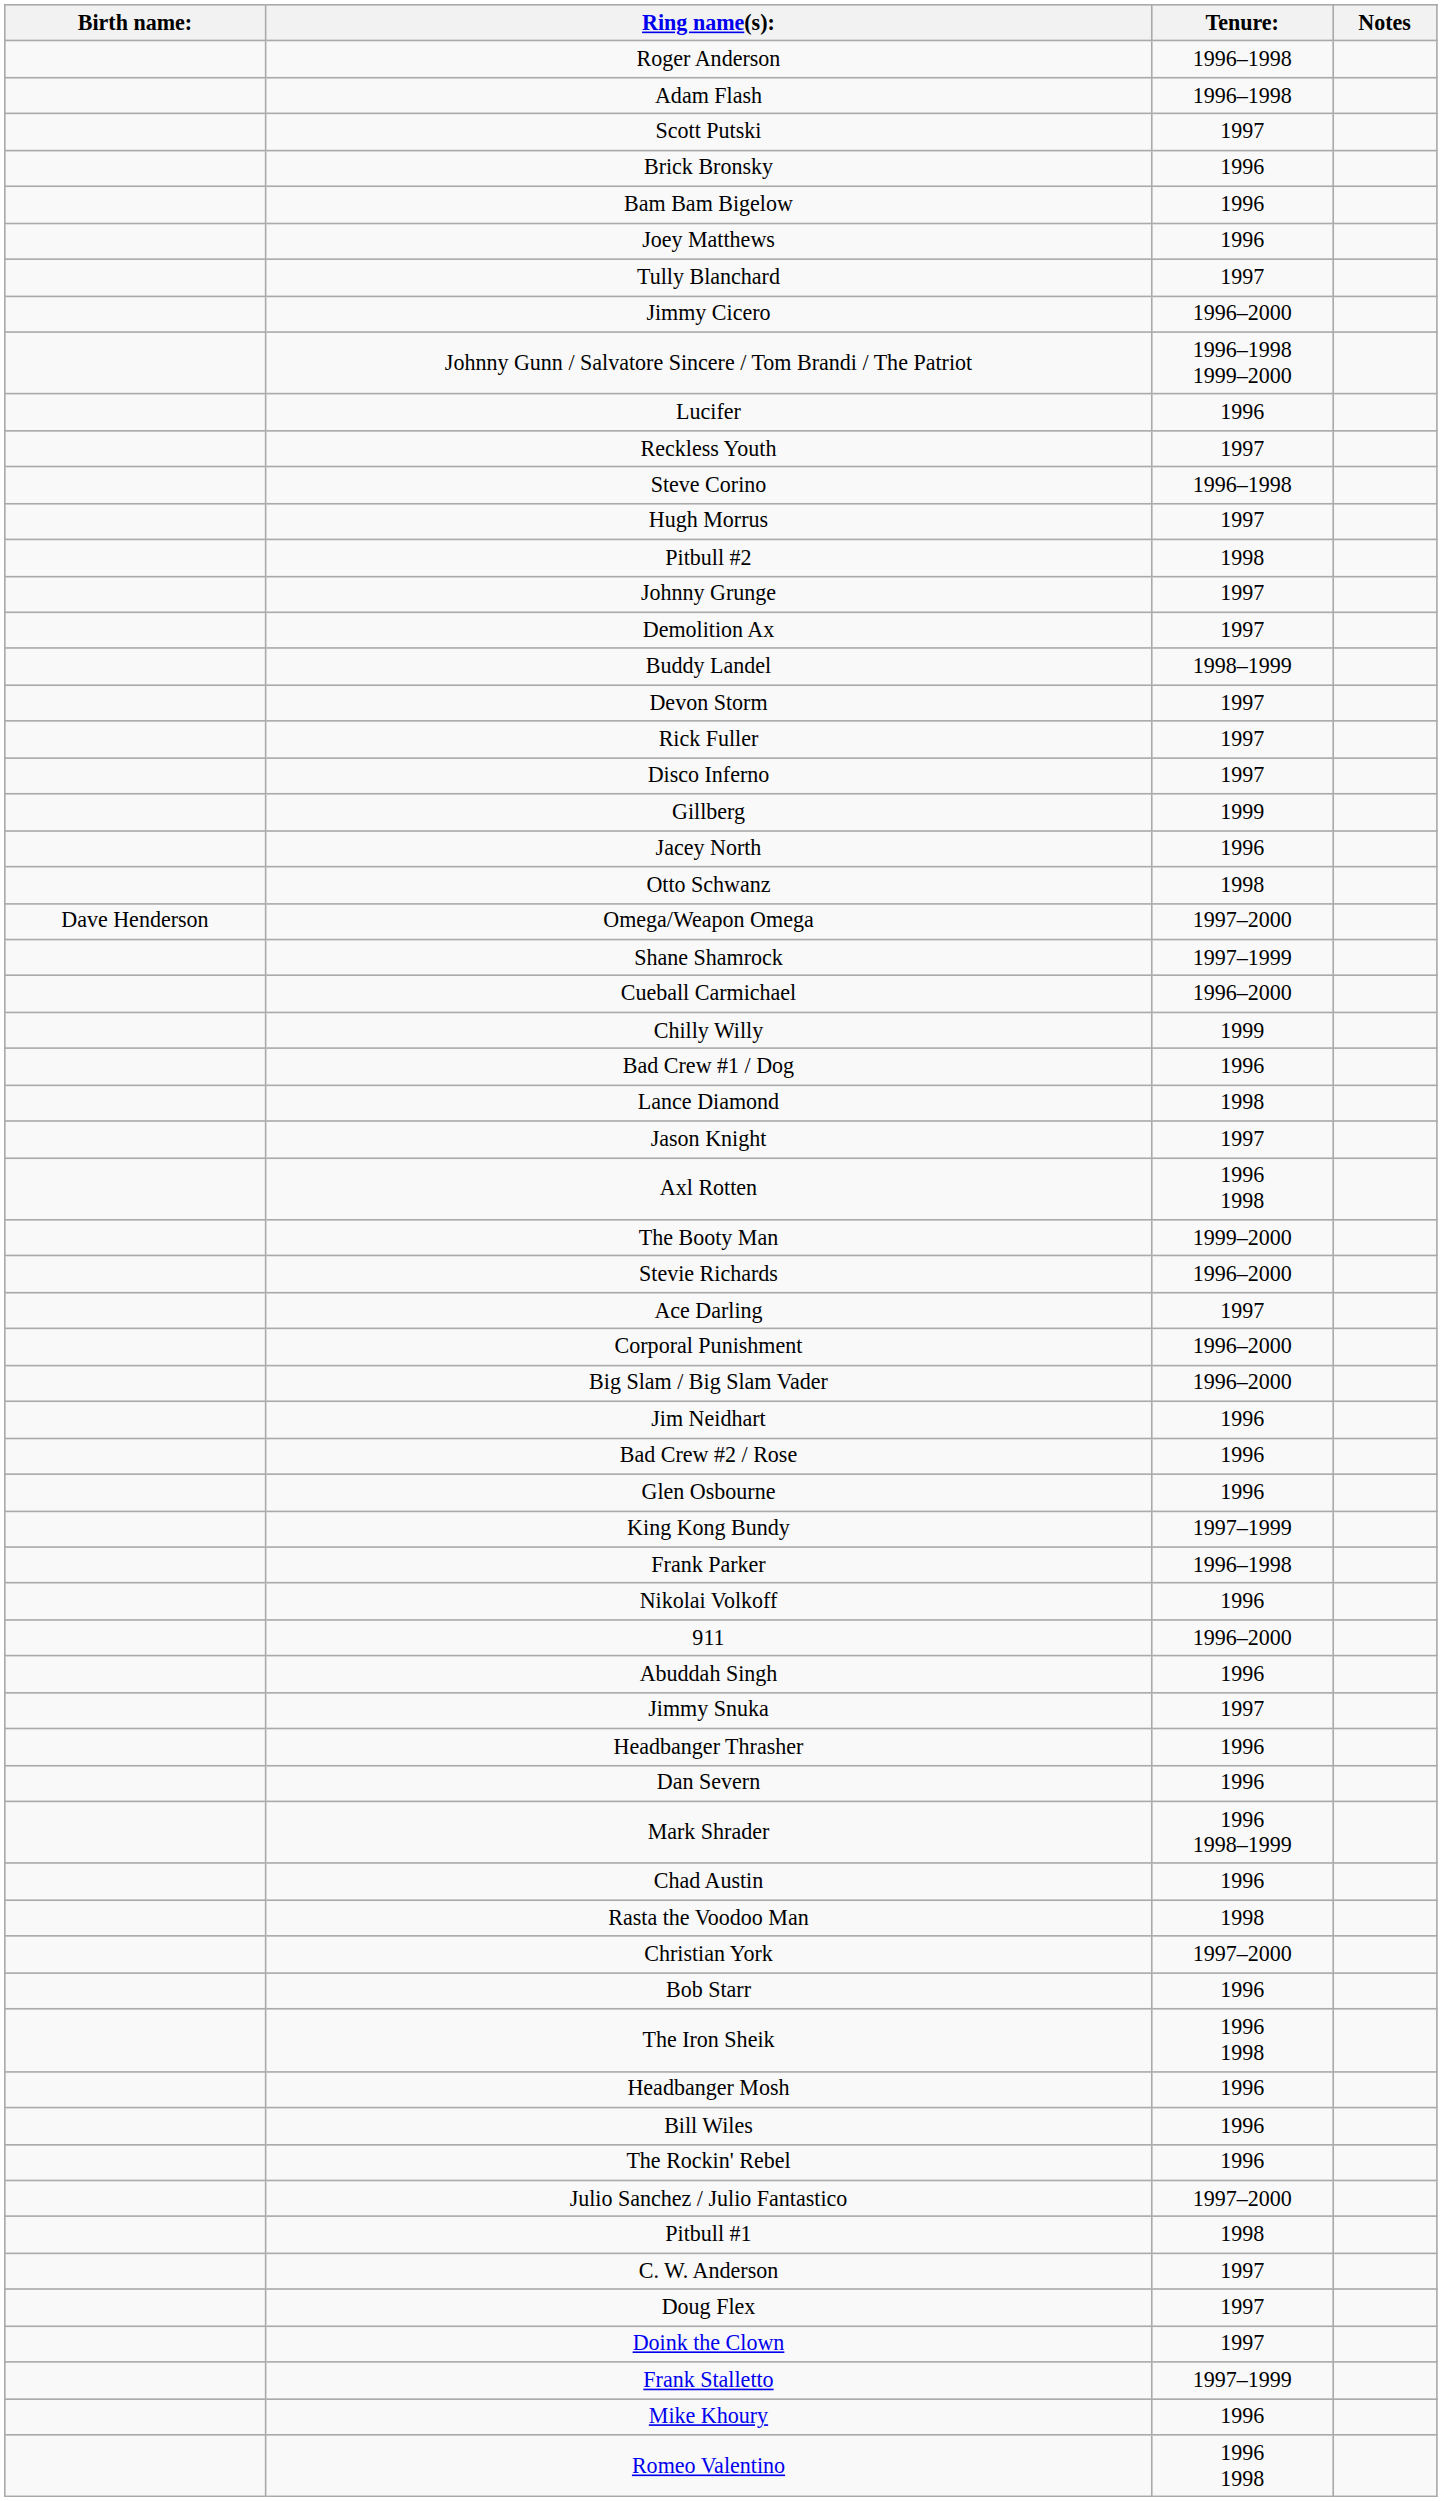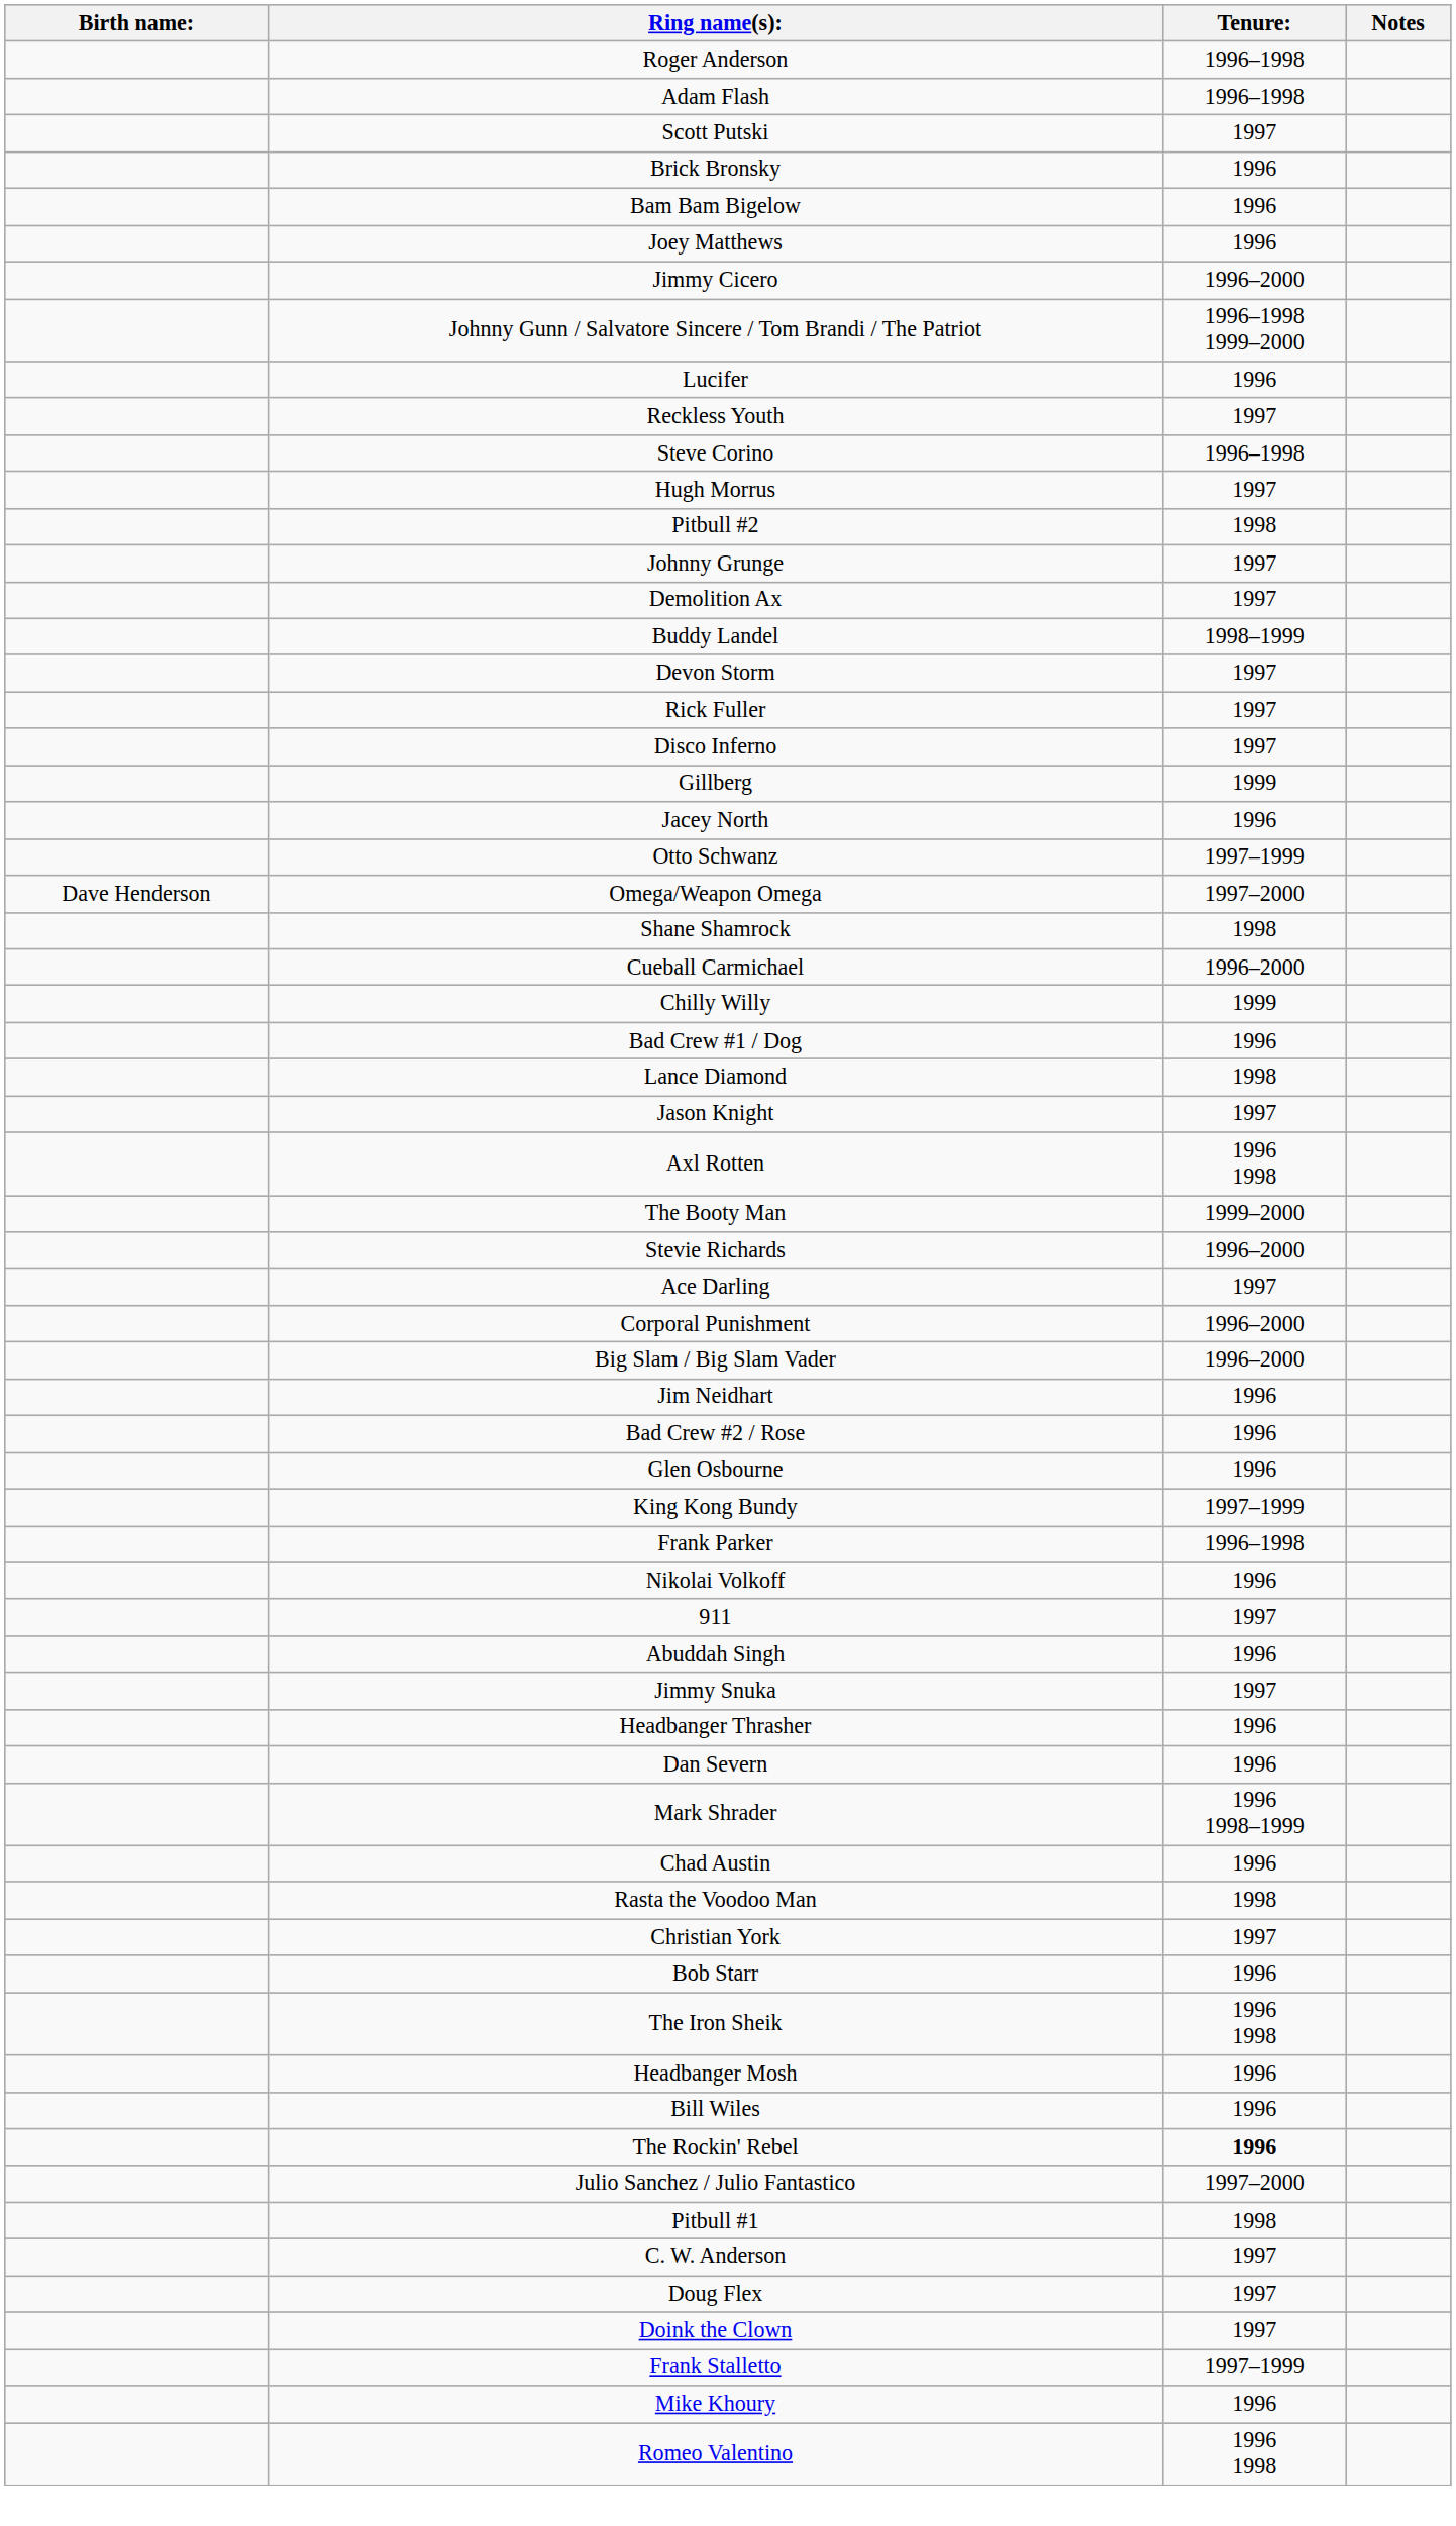 <table class="sortable wikitable" style="font-size:85%; text-align:center; width:70%;">
 <tr>
 <th>Birth name:</th>
 <th><a href='#'>Ring name</a>(s):</th>
 <th>Tenure:</th>
 <th>Notes</th>
 </tr>
 <tr>
 <td></td>
 <td>Roger Anderson</td>
 <td sort>1996–1998</td>
 <td></td>
 </tr>
 <tr>
 <td></td>
 <td>Adam Flash</td>
 <td sort>1996–1998</td>
 <td></td>
 </tr>
 <tr>
 <td></td>
 <td>Scott Putski</td>
 <td sort>1997</td>
 <td></td>
 </tr>
 <tr>
 <td></td>
 <td>Brick Bronsky</td>
 <td sort>1996</td>
 <td></td>
 </tr>
 <tr>
 <td></td>
 <td>Bam Bam Bigelow</td>
 <td sort>1996</td>
 <td></td>
 </tr>
 <tr>
 <td></td>
 <td>Joey Matthews</td>
 <td sort>1996</td>
-<td></td>
-</tr>
-<tr>
-<td></td>
-<td>Tully Blanchard</td>
-<td sort>1997</td>
 <td></td>
 </tr>
 <tr>
 <td></td>
 <td>Jimmy Cicero</td>
 <td sort>1996–2000</td>
 <td></td>
 </tr>
 <tr>
 <td></td>
 <td>Johnny Gunn / Salvatore Sincere / Tom Brandi / The Patriot</td>
 <td sort>1996–1998<br>1999–2000</td>
 <td></td>
 </tr>
 <tr>
 <td></td>
 <td>Lucifer</td>
 <td sort>1996</td>
 <td></td>
 </tr>
 <tr>
 <td></td>
 <td>Reckless Youth</td>
 <td sort>1997</td>
 <td></td>
 </tr>
 <tr>
 <td></td>
 <td>Steve Corino</td>
 <td sort>1996–1998</td>
 <td></td>
 </tr>
 <tr>
 <td></td>
 <td>Hugh Morrus</td>
 <td sort>1997</td>
 <td></td>
 </tr>
 <tr>
 <td></td>
 <td>Pitbull #2</td>
 <td sort>1998</td>
 <td></td>
 </tr>
 <tr>
 <td></td>
 <td>Johnny Grunge</td>
 <td sort>1997</td>
 <td></td>
 </tr>
 <tr>
 <td></td>
 <td>Demolition Ax</td>
 <td sort>1997</td>
 <td></td>
 </tr>
 <tr>
 <td></td>
 <td>Buddy Landel</td>
 <td sort>1998–1999</td>
 <td></td>
 </tr>
 <tr>
 <td></td>
 <td>Devon Storm</td>
 <td sort>1997</td>
 <td></td>
 </tr>
 <tr>
 <td></td>
 <td>Rick Fuller</td>
 <td sort>1997</td>
 <td></td>
 </tr>
 <tr>
 <td></td>
 <td>Disco Inferno</td>
 <td sort>1997</td>
 <td></td>
 </tr>
 <tr>
 <td></td>
 <td>Gillberg</td>
 <td sort>1999</td>
 <td></td>
 </tr>
 <tr>
 <td></td>
 <td>Jacey North</td>
 <td sort>1996</td>
 <td></td>
 </tr>
 <tr>
 <td></td>
 <td>Otto Schwanz</td>
-<td sort>1998</td>
+<td sort>1997–1999</td>
 <td></td>
 </tr>
 <tr>
 <td>Dave Henderson</td>
 <td>Omega/Weapon Omega</td>
 <td sort>1997–2000</td>
 <td></td>
 </tr>
 <tr>
 <td></td>
 <td>Shane Shamrock</td>
-<td sort>1997–1999</td>
+<td sort>1998</td>
 <td></td>
 </tr>
 <tr>
 <td></td>
 <td>Cueball Carmichael</td>
 <td sort>1996–2000</td>
 <td></td>
 </tr>
 <tr>
 <td></td>
 <td>Chilly Willy</td>
 <td sort>1999</td>
 <td></td>
 </tr>
 <tr>
 <td></td>
 <td>Bad Crew #1 / Dog</td>
 <td sort>1996</td>
 <td></td>
 </tr>
 <tr>
 <td></td>
 <td>Lance Diamond</td>
 <td sort>1998</td>
 <td></td>
 </tr>
 <tr>
 <td></td>
 <td>Jason Knight</td>
 <td sort>1997</td>
 <td></td>
 </tr>
 <tr>
 <td></td>
 <td>Axl Rotten</td>
 <td sort>1996<br>1998</td>
 <td></td>
 </tr>
 <tr>
 <td></td>
 <td>The Booty Man</td>
 <td sort>1999–2000</td>
 <td></td>
 </tr>
 <tr>
 <td></td>
 <td>Stevie Richards</td>
 <td sort>1996–2000</td>
 <td></td>
 </tr>
 <tr>
 <td></td>
 <td>Ace Darling</td>
 <td sort>1997</td>
 <td></td>
 </tr>
 <tr>
 <td></td>
 <td>Corporal Punishment</td>
 <td sort>1996–2000</td>
 <td></td>
 </tr>
 <tr>
 <td></td>
 <td>Big Slam / Big Slam Vader</td>
 <td sort>1996–2000</td>
 <td></td>
 </tr>
 <tr>
 <td></td>
 <td>Jim Neidhart</td>
 <td sort>1996</td>
 <td></td>
 </tr>
 <tr>
 <td></td>
 <td>Bad Crew #2 / Rose</td>
 <td sort>1996</td>
 <td></td>
 </tr>
 <tr>
 <td></td>
 <td>Glen Osbourne</td>
 <td sort>1996</td>
 <td></td>
 </tr>
 <tr>
 <td></td>
 <td>King Kong Bundy</td>
 <td sort>1997–1999</td>
 <td></td>
 </tr>
 <tr>
 <td></td>
 <td>Frank Parker</td>
 <td sort>1996–1998</td>
 <td></td>
 </tr>
 <tr>
 <td></td>
 <td>Nikolai Volkoff</td>
 <td sort>1996</td>
 <td></td>
 </tr>
 <tr>
 <td></td>
 <td>911</td>
-<td sort>1996–2000</td>
+<td sort>1997</td>
 <td></td>
 </tr>
 <tr>
 <td></td>
 <td>Abuddah Singh</td>
 <td sort>1996</td>
 <td></td>
 </tr>
 <tr>
 <td></td>
 <td>Jimmy Snuka</td>
 <td sort>1997</td>
 <td></td>
 </tr>
 <tr>
 <td></td>
 <td>Headbanger Thrasher</td>
 <td sort>1996</td>
 <td></td>
 </tr>
 <tr>
 <td></td>
 <td>Dan Severn</td>
 <td sort>1996</td>
 <td></td>
 </tr>
 <tr>
 <td></td>
 <td>Mark Shrader</td>
 <td sort>1996<br>1998–1999</td>
 <td></td>
 </tr>
 <tr>
 <td></td>
 <td>Chad Austin</td>
 <td sort>1996</td>
 <td></td>
 </tr>
 <tr>
 <td></td>
 <td>Rasta the Voodoo Man</td>
 <td sort>1998</td>
 <td></td>
 </tr>
 <tr>
 <td></td>
 <td>Christian York</td>
-<td sort>1997–2000</td>
+<td sort>1997</td>
 <td></td>
 </tr>
 <tr>
 <td></td>
 <td>Bob Starr</td>
 <td sort>1996</td>
 <td></td>
 </tr>
 <tr>
 <td></td>
 <td>The Iron Sheik</td>
 <td sort>1996<br>1998</td>
 <td></td>
 </tr>
 <tr>
 <td></td>
 <td>Headbanger Mosh</td>
 <td sort>1996</td>
 <td></td>
 </tr>
 <tr>
 <td></td>
 <td>Bill Wiles</td>
 <td sort>1996</td>
 <td></td>
 </tr>
 <tr>
 <td></td>
 <td>The Rockin' Rebel</td>
-<td sort>1996</td>
+<td sort><strong>1996</strong></td>
 <td></td>
 </tr>
 <tr>
 <td></td>
 <td>Julio Sanchez / Julio Fantastico</td>
 <td sort>1997–2000</td>
 <td></td>
 </tr>
 <tr>
 <td></td>
 <td>Pitbull #1</td>
 <td sort>1998</td>
 <td></td>
 </tr>
 <tr>
 <td></td>
 <td>C. W. Anderson</td>
 <td sort>1997</td>
 <td></td>
 </tr>
 <tr>
 <td></td>
 <td>Doug Flex</td>
 <td sort>1997</td>
 <td></td>
 </tr>
 <tr>
 <td></td>
 <td><a href='#'>Doink the Clown</a></td>
 <td sort>1997</td>
 <td></td>
 </tr>
 <tr>
 <td></td>
 <td><a href='#'>Frank Stalletto</a></td>
 <td sort>1997–1999</td>
 <td></td>
 </tr>
 <tr>
 <td></td>
 <td><a href='#'>Mike Khoury</a></td>
 <td sort>1996</td>
 <td></td>
 </tr>
 <tr>
 <td></td>
 <td><a href='#'>Romeo Valentino</a></td>
 <td sort>1996<br>1998</td>
 <td></td>
 </tr>
 </table>
